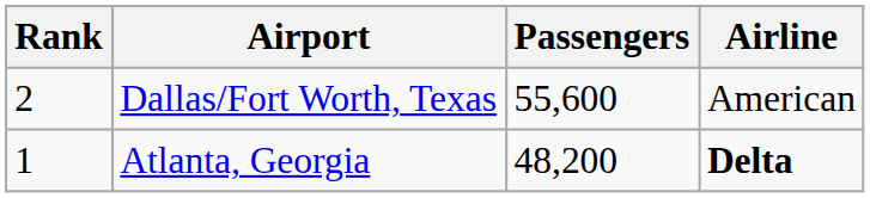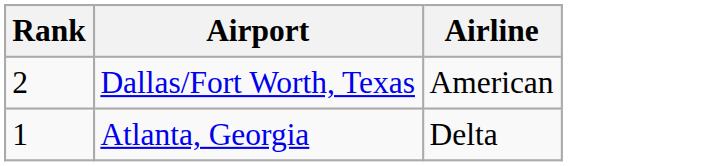 <table class="wikitable sortable" style="font-size:95%;">
 <tr>
 <th>Rank</th>
 <th>Airport</th>
-<th>Passengers</th>
 <th>Airline</th>
 </tr>
 <tr>
 <td>2</td>
 <td><a href='#'>Dallas/Fort Worth, Texas</a></td>
-<td>55,600</td>
 <td>American</td>
 </tr>
 <tr>
 <td>1</td>
 <td><a href='#'>Atlanta, Georgia</a></td>
-<td>48,200</td>
-<td><strong>Delta</strong></td>
+<td>Delta</td>
 </tr>
 </table>
